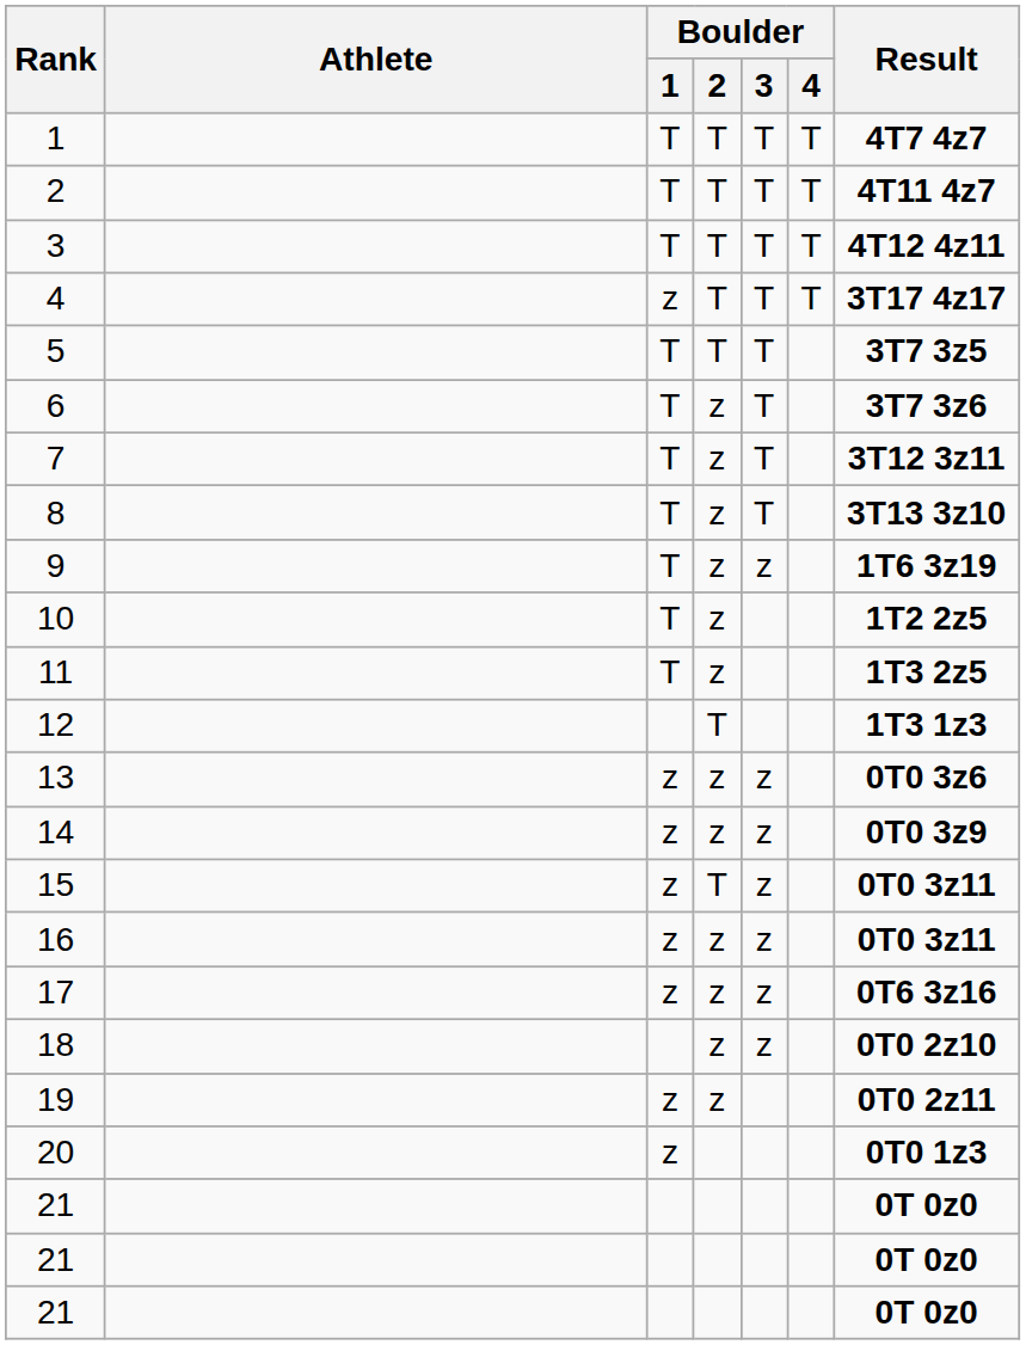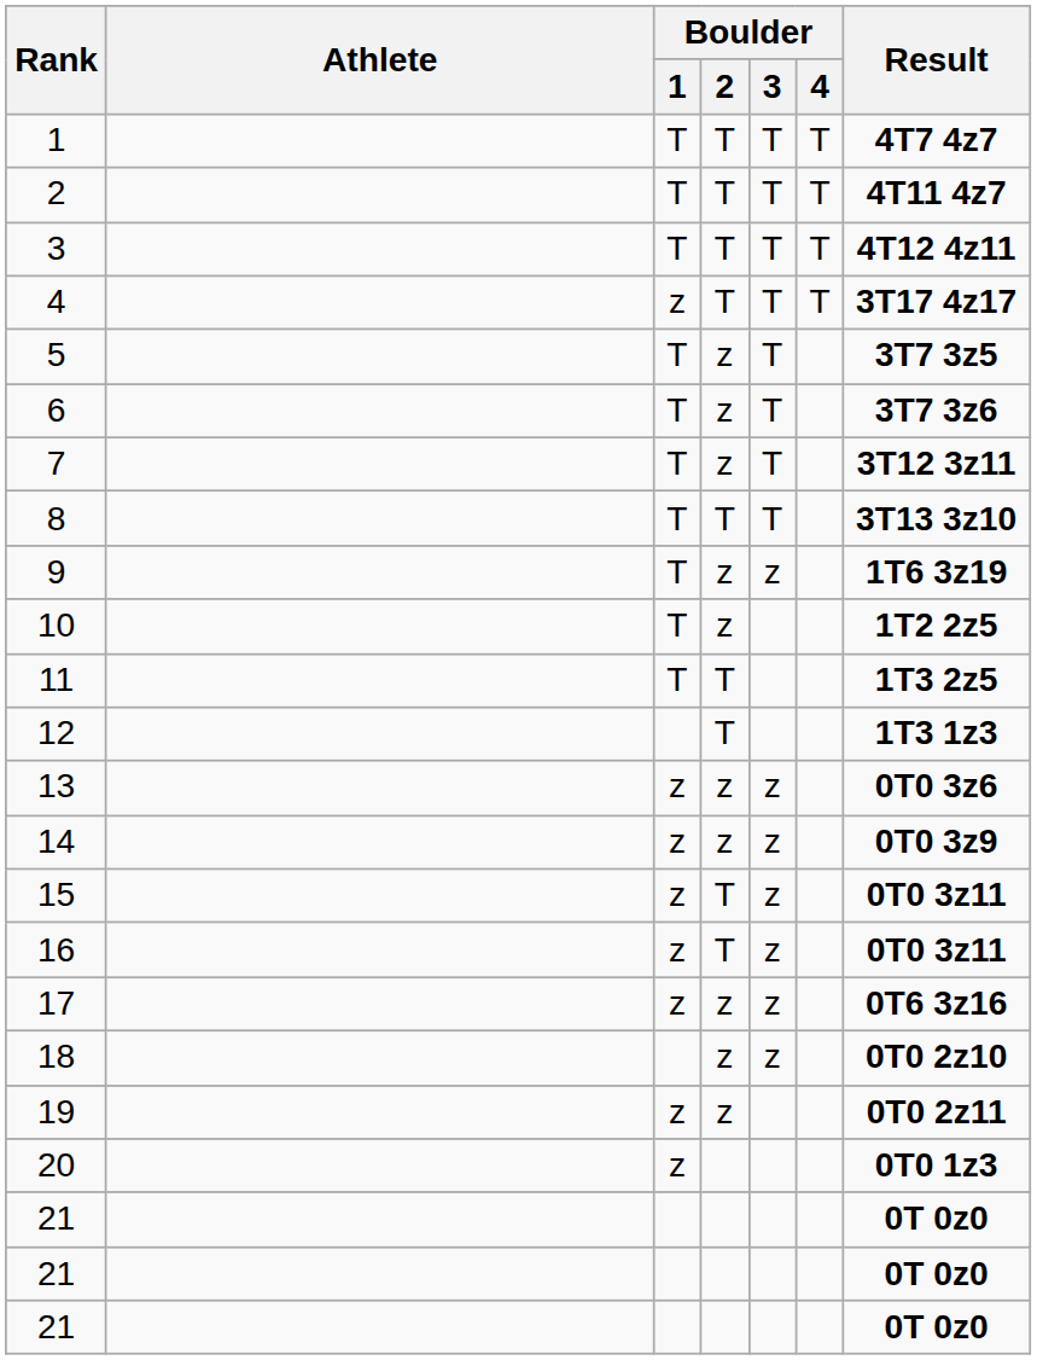 <table class="wikitable" style="text-align:center">
 <tr>
 <th rowspan="2" width=40>Rank</th>
 <th rowspan="2" width=250>Athlete</th>
 <th colspan=4>Boulder</th>
 <th rowspan="2" width=80>Result</th>
 </tr>
 <tr>
 <th width=15>1</th>
 <th width=15>2</th>
 <th width=15>3</th>
 <th width=15>4</th>
 </tr>
 <tr>
 <td>1</td>
 <td align=left></td>
 <td>T</td>
 <td>T</td>
 <td>T</td>
 <td>T</td>
 <td><strong>4T7 4z7</strong></td>
 </tr>
 <tr>
 <td>2</td>
 <td align=left></td>
 <td>T</td>
 <td>T</td>
 <td>T</td>
 <td>T</td>
 <td><strong>4T11 4z7</strong></td>
 </tr>
 <tr>
 <td>3</td>
 <td align=left></td>
 <td>T</td>
 <td>T</td>
 <td>T</td>
 <td>T</td>
 <td><strong>4T12 4z11</strong></td>
 </tr>
 <tr>
 <td>4</td>
 <td align=left></td>
 <td>z</td>
 <td>T</td>
 <td>T</td>
 <td>T</td>
 <td><strong>3T17 4z17</strong></td>
 </tr>
 <tr>
 <td>5</td>
 <td align=left></td>
 <td>T</td>
-<td>T</td>
+<td>z</td>
 <td>T</td>
 <td></td>
 <td><strong>3T7 3z5</strong></td>
 </tr>
 <tr>
 <td>6</td>
 <td align=left></td>
 <td>T</td>
 <td>z</td>
 <td>T</td>
 <td></td>
 <td><strong>3T7 3z6</strong></td>
 </tr>
 <tr>
 <td>7</td>
 <td align=left></td>
 <td>T</td>
 <td>z</td>
 <td>T</td>
 <td></td>
 <td><strong>3T12 3z11</strong></td>
 </tr>
 <tr>
 <td>8</td>
 <td align=left></td>
 <td>T</td>
-<td>z</td>
+<td>T</td>
 <td>T</td>
 <td></td>
 <td><strong>3T13 3z10</strong></td>
 </tr>
 <tr>
 <td>9</td>
 <td align=left></td>
 <td>T</td>
 <td>z</td>
 <td>z</td>
 <td></td>
 <td><strong>1T6 3z19</strong></td>
 </tr>
 <tr>
 <td>10</td>
 <td align=left></td>
 <td>T</td>
 <td>z</td>
 <td></td>
 <td></td>
 <td><strong>1T2 2z5</strong></td>
 </tr>
 <tr>
 <td>11</td>
 <td align=left></td>
 <td>T</td>
-<td>z</td>
+<td>T</td>
 <td></td>
 <td></td>
 <td><strong>1T3 2z5</strong></td>
 </tr>
 <tr>
 <td>12</td>
 <td align=left></td>
 <td></td>
 <td>T</td>
 <td></td>
 <td></td>
 <td><strong>1T3 1z3</strong></td>
 </tr>
 <tr>
 <td>13</td>
 <td align=left></td>
 <td>z</td>
 <td>z</td>
 <td>z</td>
 <td></td>
 <td><strong>0T0 3z6</strong></td>
 </tr>
 <tr>
 <td>14</td>
 <td align=left></td>
 <td>z</td>
 <td>z</td>
 <td>z</td>
 <td></td>
 <td><strong>0T0 3z9</strong></td>
 </tr>
 <tr>
 <td>15</td>
 <td align=left></td>
 <td>z</td>
 <td>T</td>
 <td>z</td>
 <td></td>
 <td><strong>0T0 3z11</strong></td>
 </tr>
 <tr>
 <td>16</td>
 <td align=left></td>
 <td>z</td>
-<td>z</td>
+<td>T</td>
 <td>z</td>
 <td></td>
 <td><strong>0T0 3z11</strong></td>
 </tr>
 <tr>
 <td>17</td>
 <td align=left></td>
 <td>z</td>
 <td>z</td>
 <td>z</td>
 <td></td>
 <td><strong>0T6 3z16</strong></td>
 </tr>
 <tr>
 <td>18</td>
 <td align=left></td>
 <td></td>
 <td>z</td>
 <td>z</td>
 <td></td>
 <td><strong>0T0 2z10</strong></td>
 </tr>
 <tr>
 <td>19</td>
 <td align=left></td>
 <td>z</td>
 <td>z</td>
 <td></td>
 <td></td>
 <td><strong>0T0 2z11</strong></td>
 </tr>
 <tr>
 <td>20</td>
 <td align=left></td>
 <td>z</td>
 <td></td>
 <td></td>
 <td></td>
 <td><strong>0T0 1z3</strong></td>
 </tr>
 <tr>
 <td>21</td>
 <td align=left></td>
 <td></td>
 <td></td>
 <td></td>
 <td></td>
 <td><strong>0T 0z0</strong></td>
 </tr>
 <tr>
 <td>21</td>
 <td align=left></td>
 <td></td>
 <td></td>
 <td></td>
 <td></td>
 <td><strong>0T 0z0</strong></td>
 </tr>
 <tr>
 <td>21</td>
 <td align=left></td>
 <td></td>
 <td></td>
 <td></td>
 <td></td>
 <td><strong>0T 0z0</strong></td>
 </tr>
 </table>
